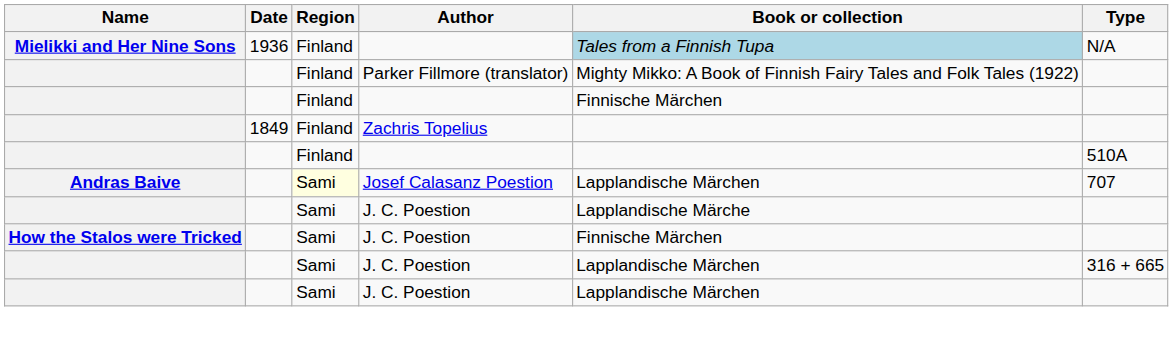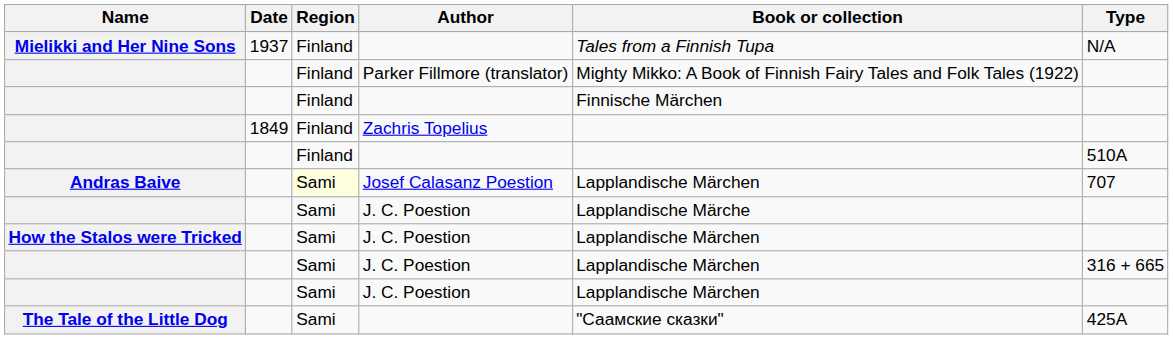 <table class="wikitable sortable">
 <tr>
 <th scope="col">Name</th>
 <th scope="col">Date</th>
 <th scope="col">Region</th>
 <th scope="col">Author</th>
 <th scope="col">Book or collection</th>
 <th scope="col">Type</th>
 </tr>
 <tr>
 <th><a href='#'>Mielikki and Her Nine Sons</a></th>
-<td>1936</td>
+<td>1937</td>
 <td>Finland</td>
 <td></td>
-<td style="background: lightblue;"><em>Tales from a Finnish Tupa</em></td>
+<td><em>Tales from a Finnish Tupa</em></td>
 <td>N/A</td>
 </tr>
 <tr>
 <th></th>
 <td></td>
 <td>Finland</td>
 <td>Parker Fillmore (translator)</td>
 <td>Mighty Mikko: A Book of Finnish Fairy Tales and Folk Tales (1922)</td>
 <td></td>
 </tr>
 <tr>
 <th></th>
 <td></td>
 <td>Finland</td>
 <td></td>
 <td>Finnische Märchen</td>
 <td></td>
 </tr>
 <tr>
 <th></th>
 <td>1849</td>
 <td>Finland</td>
 <td><a href='#'>Zachris Topelius</a></td>
 <td></td>
 <td></td>
 </tr>
 <tr>
 <th></th>
 <td></td>
 <td>Finland</td>
 <td></td>
 <td></td>
 <td>510A</td>
 </tr>
 <tr>
 <th><a href='#'>Andras Baive</a></th>
 <td></td>
 <td style="background: lightyellow;">Sami</td>
 <td><a href='#'>Josef Calasanz Poestion</a></td>
 <td>Lapplandische Märchen</td>
 <td>707</td>
 </tr>
 <tr>
 <th></th>
 <td></td>
 <td>Sami</td>
 <td>J. C. Poestion</td>
 <td>Lapplandische Märche</td>
 <td></td>
 </tr>
 <tr>
 <th><a href='#'>How the Stalos were Tricked</a></th>
 <td></td>
 <td>Sami</td>
 <td>J. C. Poestion</td>
-<td>Finnische Märchen</td>
+<td>Lapplandische Märchen</td>
 <td></td>
 </tr>
 <tr>
 <th></th>
 <td></td>
 <td>Sami</td>
 <td>J. C. Poestion</td>
 <td>Lapplandische Märchen</td>
 <td>316 + 665</td>
 </tr>
 <tr>
 <th></th>
 <td></td>
 <td>Sami</td>
 <td>J. C. Poestion</td>
 <td>Lapplandische Märchen</td>
 <td></td>
 </tr>
+<tr>
+<th><a href='#'>The Tale of the Little Dog</a></th>
+<td></td>
+<td>Sami</td>
+<td></td>
+<td>"Саамские сказки"</td>
+<td>425A</td>
+</tr>
 </table>
